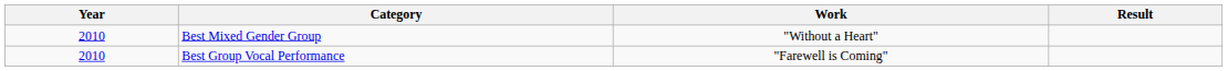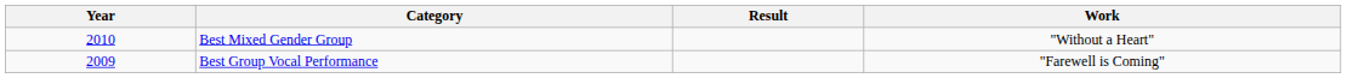 <table | width="75%" class="wikitable sortable">
 <tr>
 <th width="10%">Year</th>
 <th width="25%">Category</th>
+<th width="10%">Result</th>
 <th width="25%">Work</th>
-<th width="10%">Result</th>
 </tr>
 <tr>
 <td align="center"><a href='#'>2010</a></td>
 <td><a href='#'>Best Mixed Gender Group</a></td>
+<td></td>
 <td align="center">"Without a Heart"</td>
-<td></td>
 </tr>
 <tr>
-<td align="center"><a href='#'>2010</a></td>
+<td align="center"><a href='#'>2009</a></td>
 <td><a href='#'>Best Group Vocal Performance</a></td>
+<td></td>
 <td align="center">"Farewell is Coming"</td>
-<td></td>
 </tr>
 </table>
